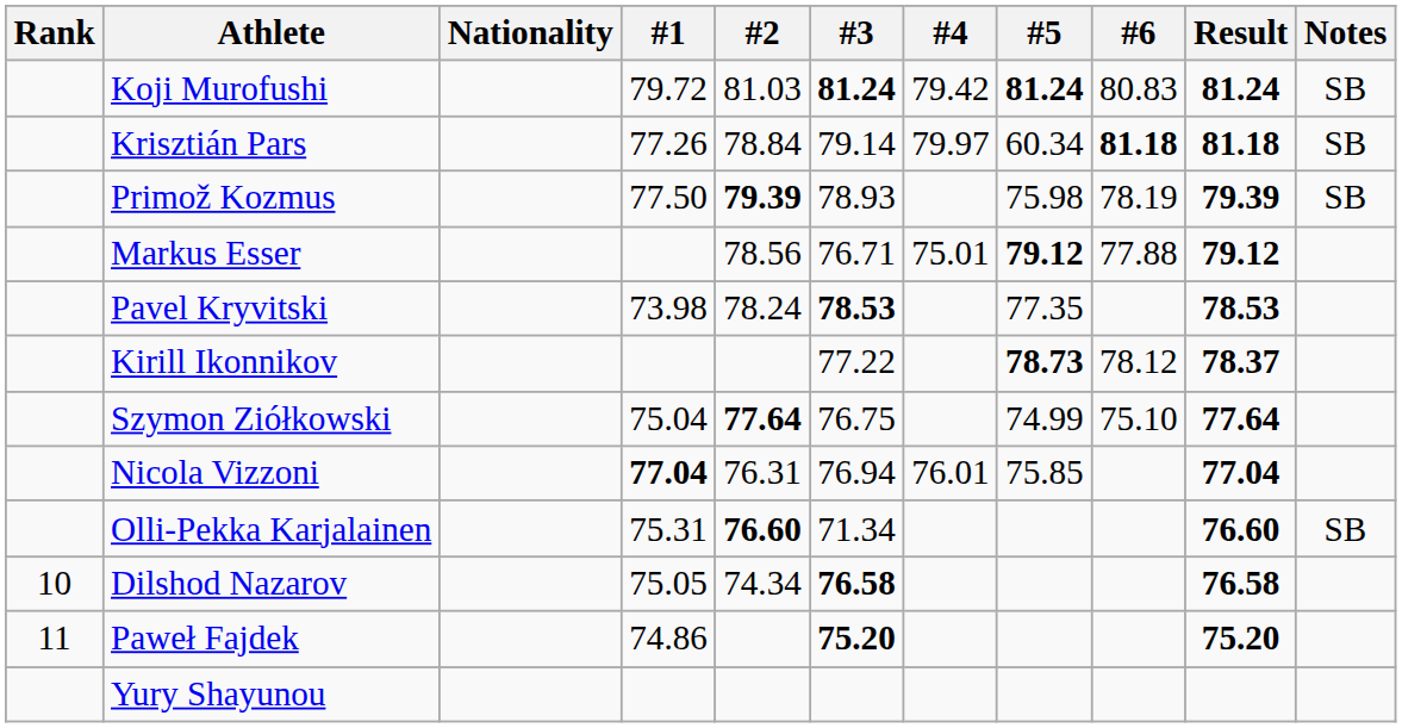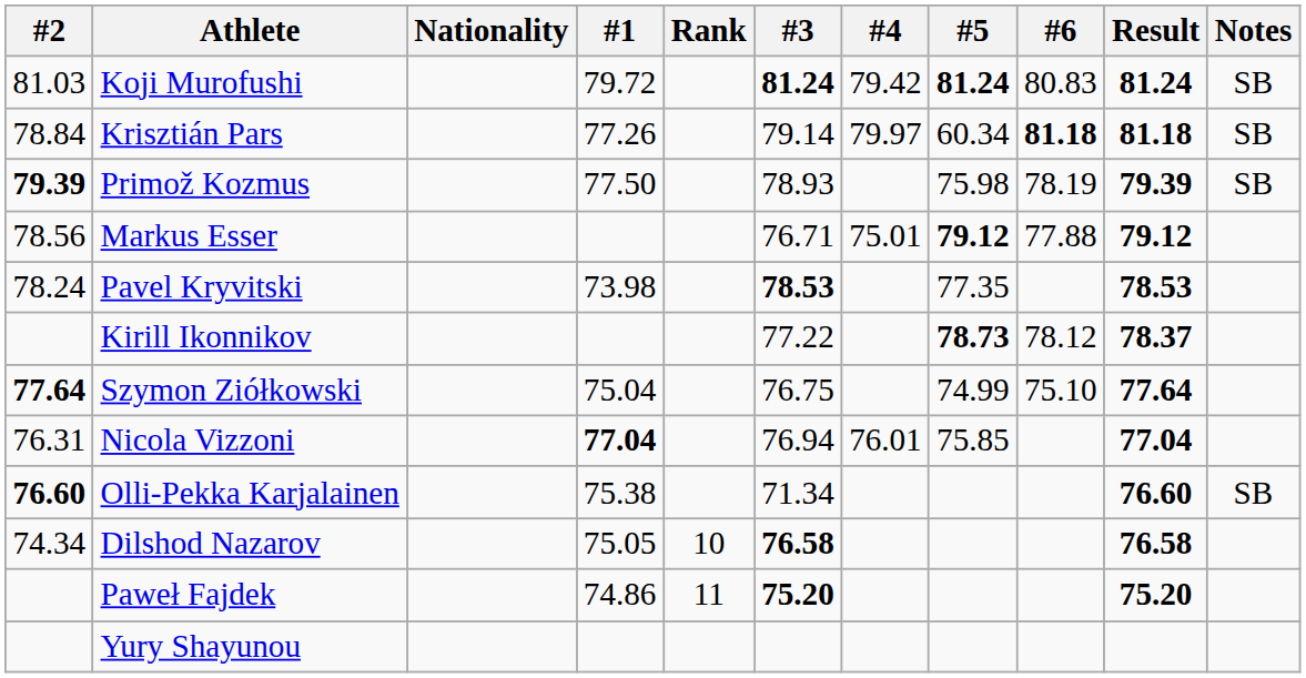 <table class="wikitable sortable" style="text-align:center">
 <tr>
-<th>Rank</th>
+<th>#2</th>
 <th>Athlete</th>
 <th>Nationality</th>
 <th>#1</th>
-<th>#2</th>
+<th>Rank</th>
 <th>#3</th>
 <th>#4</th>
 <th>#5</th>
 <th>#6</th>
 <th>Result</th>
 <th>Notes</th>
 </tr>
 <tr>
-<td></td>
+<td>81.03</td>
 <td align=left><a href='#'>Koji Murofushi</a></td>
 <td align=left></td>
 <td>79.72</td>
-<td>81.03</td>
+<td></td>
 <td><strong>81.24</strong></td>
 <td>79.42</td>
 <td><strong>81.24</strong></td>
 <td>80.83</td>
 <td><strong>81.24</strong></td>
 <td>SB</td>
 </tr>
 <tr>
-<td></td>
+<td>78.84</td>
 <td align=left><a href='#'>Krisztián Pars</a></td>
 <td align=left></td>
 <td>77.26</td>
-<td>78.84</td>
+<td></td>
 <td>79.14</td>
 <td>79.97</td>
 <td>60.34</td>
 <td><strong>81.18</strong></td>
 <td><strong>81.18</strong></td>
 <td>SB</td>
 </tr>
 <tr>
-<td></td>
+<td><strong>79.39</strong></td>
 <td align=left><a href='#'>Primož Kozmus</a></td>
 <td align=left></td>
 <td>77.50</td>
-<td><strong>79.39</strong></td>
+<td></td>
 <td>78.93</td>
 <td></td>
 <td>75.98</td>
 <td>78.19</td>
 <td><strong>79.39</strong></td>
 <td>SB</td>
 </tr>
 <tr>
-<td></td>
+<td>78.56</td>
 <td align=left><a href='#'>Markus Esser</a></td>
 <td align=left></td>
 <td></td>
-<td>78.56</td>
+<td></td>
 <td>76.71</td>
 <td>75.01</td>
 <td><strong>79.12</strong></td>
 <td>77.88</td>
 <td><strong>79.12</strong></td>
 <td></td>
 </tr>
 <tr>
-<td></td>
+<td>78.24</td>
 <td align=left><a href='#'>Pavel Kryvitski</a></td>
 <td align=left></td>
 <td>73.98</td>
-<td>78.24</td>
+<td></td>
 <td><strong>78.53</strong></td>
 <td></td>
 <td>77.35</td>
 <td></td>
 <td><strong>78.53</strong></td>
 <td></td>
 </tr>
 <tr>
 <td></td>
 <td align=left><a href='#'>Kirill Ikonnikov</a></td>
 <td align=left></td>
 <td></td>
 <td></td>
 <td>77.22</td>
 <td></td>
 <td><strong>78.73</strong></td>
 <td>78.12</td>
 <td><strong>78.37</strong></td>
 <td></td>
 </tr>
 <tr>
-<td></td>
+<td><strong>77.64</strong></td>
 <td align=left><a href='#'>Szymon Ziółkowski</a></td>
 <td align=left></td>
 <td>75.04</td>
-<td><strong>77.64</strong></td>
+<td></td>
 <td>76.75</td>
 <td></td>
 <td>74.99</td>
 <td>75.10</td>
 <td><strong>77.64</strong></td>
 <td></td>
 </tr>
 <tr>
-<td></td>
+<td>76.31</td>
 <td align=left><a href='#'>Nicola Vizzoni</a></td>
 <td align=left></td>
 <td><strong>77.04</strong></td>
-<td>76.31</td>
+<td></td>
 <td>76.94</td>
 <td>76.01</td>
 <td>75.85</td>
 <td></td>
 <td><strong>77.04</strong></td>
 <td></td>
 </tr>
 <tr>
-<td></td>
+<td><strong>76.60</strong></td>
 <td align=left><a href='#'>Olli-Pekka Karjalainen</a></td>
 <td align=left></td>
-<td>75.31</td>
-<td><strong>76.60</strong></td>
+<td>75.38</td>
+<td></td>
 <td>71.34</td>
 <td></td>
 <td></td>
 <td></td>
 <td><strong>76.60</strong></td>
 <td>SB</td>
 </tr>
 <tr>
-<td>10</td>
+<td>74.34</td>
 <td align=left><a href='#'>Dilshod Nazarov</a></td>
 <td align=left></td>
 <td>75.05</td>
-<td>74.34</td>
+<td>10</td>
 <td><strong>76.58</strong></td>
 <td></td>
 <td></td>
 <td></td>
 <td><strong>76.58</strong></td>
 <td></td>
 </tr>
 <tr>
-<td>11</td>
+<td></td>
 <td align=left><a href='#'>Paweł Fajdek</a></td>
 <td align=left></td>
 <td>74.86</td>
-<td></td>
+<td>11</td>
 <td><strong>75.20</strong></td>
 <td></td>
 <td></td>
 <td></td>
 <td><strong>75.20</strong></td>
 <td></td>
 </tr>
 <tr>
 <td></td>
 <td align=left><a href='#'>Yury Shayunou</a></td>
 <td align=left></td>
 <td></td>
 <td></td>
 <td></td>
 <td></td>
 <td></td>
 <td></td>
 <td><strong></strong></td>
 <td></td>
 </tr>
 </table>
